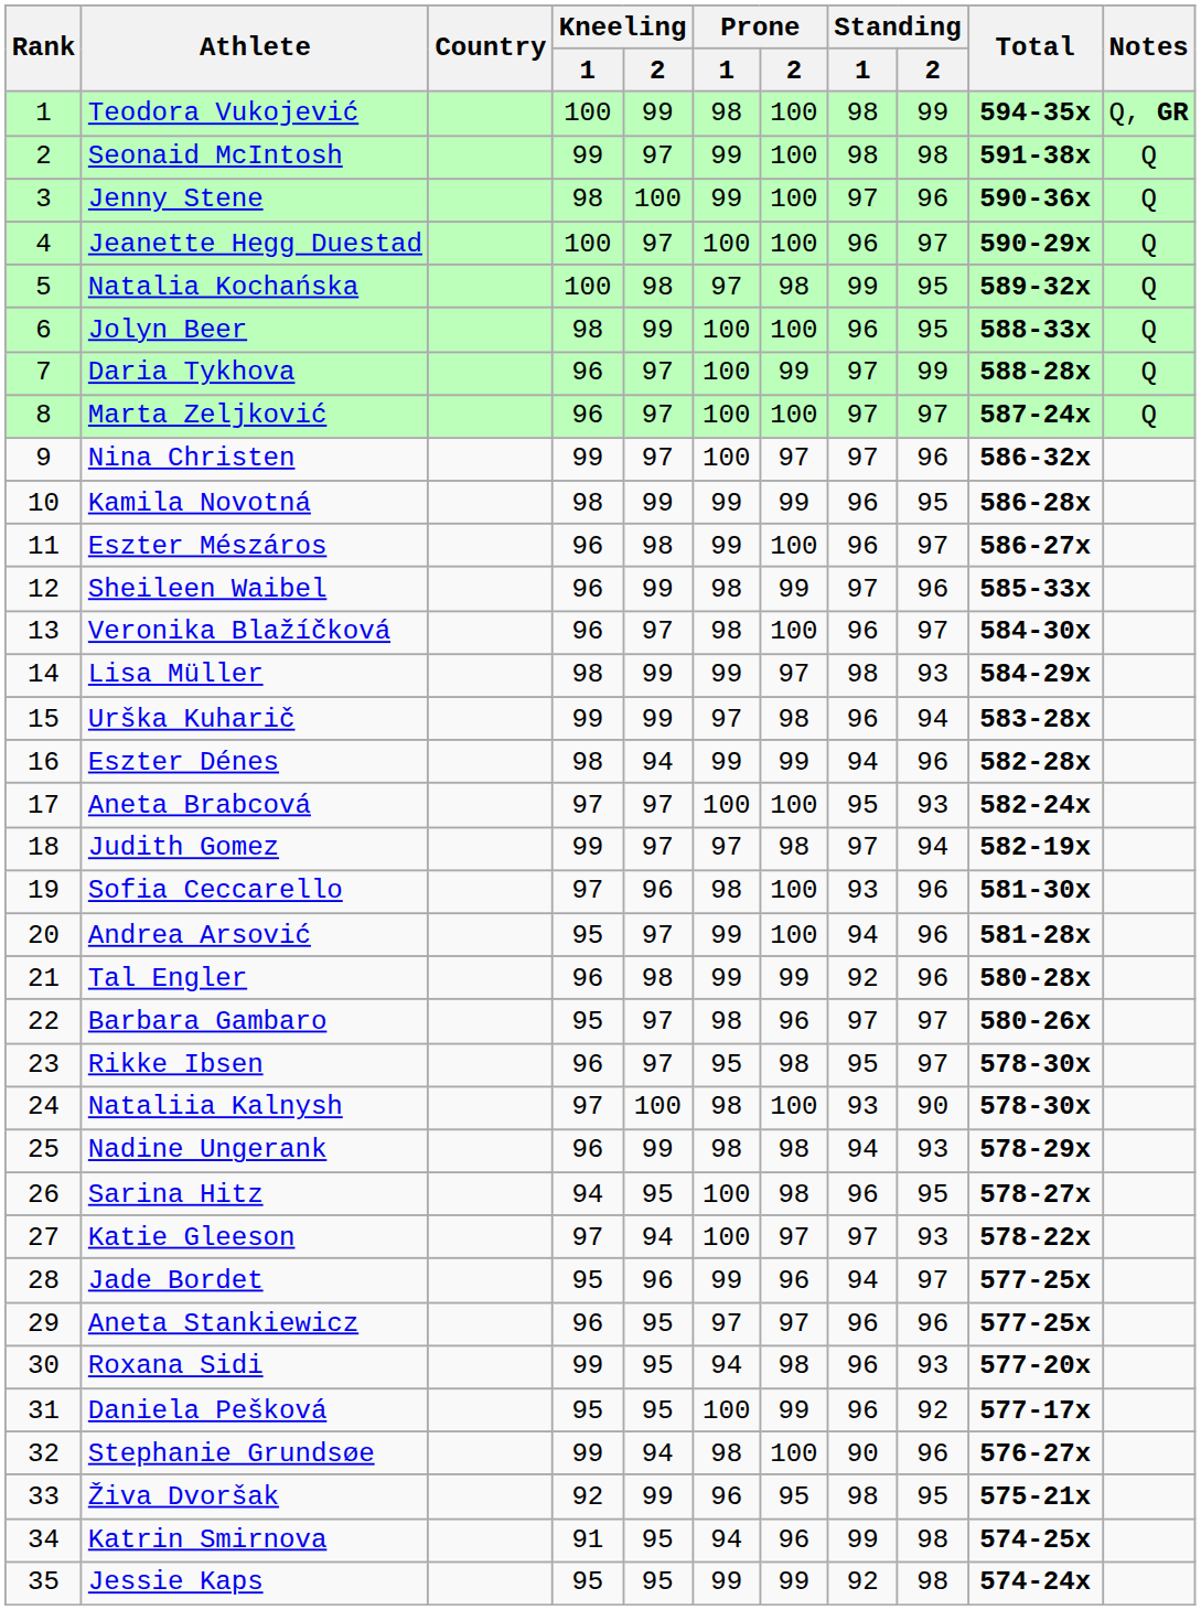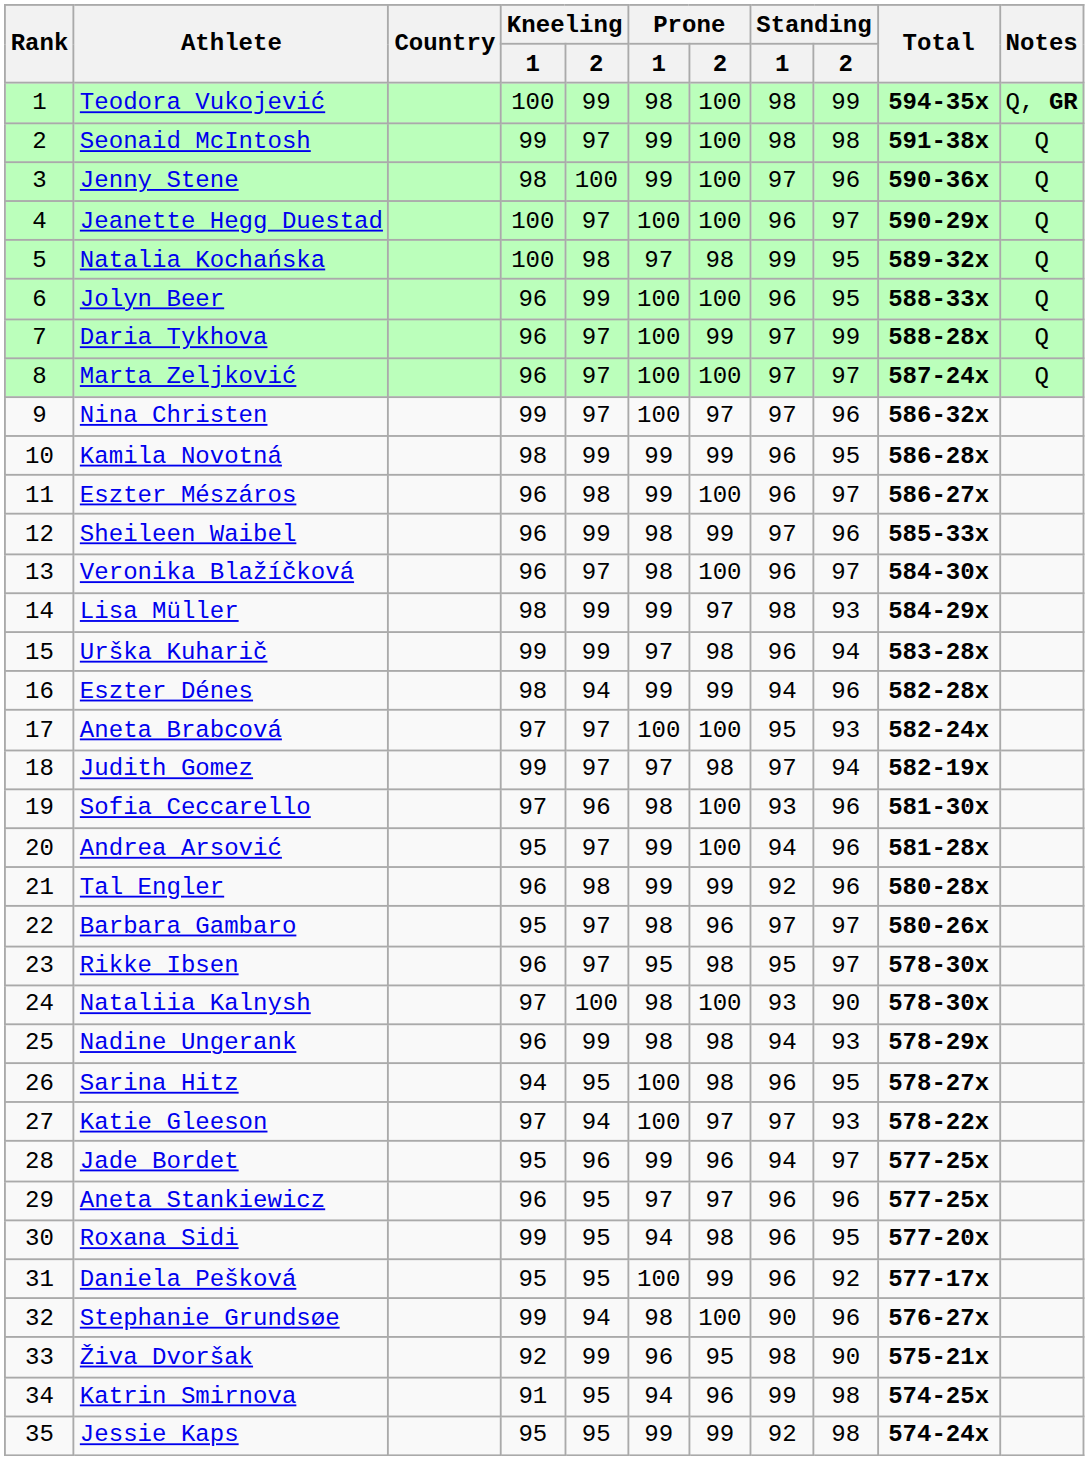 <table class="wikitable sortable" style="text-align:center">
 <tr>
 <th rowspan=2>Rank</th>
 <th rowspan=2>Athlete</th>
 <th rowspan=2>Country</th>
 <th colspan=2 width="60px">Kneeling</th>
 <th colspan=2 width="60px">Prone</th>
 <th colspan=2 width="60px">Standing</th>
 <th rowspan=2 width="60px">Total</th>
 <th rowspan=2 class="unsortable">Notes</th>
 </tr>
 <tr>
 <th>1</th>
 <th>2</th>
 <th>1</th>
 <th>2</th>
 <th>1</th>
 <th>2</th>
 </tr>
 <tr bgcolor=bbffbb>
 <td>1</td>
 <td align=left><a href='#'>Teodora Vukojević</a></td>
 <td align=left></td>
 <td>100</td>
 <td>99</td>
 <td>98</td>
 <td>100</td>
 <td>98</td>
 <td>99</td>
 <td><strong>594-35x</strong></td>
 <td>Q, <strong>GR</strong></td>
 </tr>
 <tr bgcolor=bbffbb>
 <td>2</td>
 <td align=left><a href='#'>Seonaid McIntosh</a></td>
 <td align=left></td>
 <td>99</td>
 <td>97</td>
 <td>99</td>
 <td>100</td>
 <td>98</td>
 <td>98</td>
 <td><strong>591-38x</strong></td>
 <td>Q</td>
 </tr>
 <tr bgcolor=bbffbb>
 <td>3</td>
 <td align=left><a href='#'>Jenny Stene</a></td>
 <td align=left></td>
 <td>98</td>
 <td>100</td>
 <td>99</td>
 <td>100</td>
 <td>97</td>
 <td>96</td>
 <td><strong>590-36x</strong></td>
 <td>Q</td>
 </tr>
 <tr bgcolor=bbffbb>
 <td>4</td>
 <td align=left><a href='#'>Jeanette Hegg Duestad</a></td>
 <td align=left></td>
 <td>100</td>
 <td>97</td>
 <td>100</td>
 <td>100</td>
 <td>96</td>
 <td>97</td>
 <td><strong>590-29x</strong></td>
 <td>Q</td>
 </tr>
 <tr bgcolor=bbffbb>
 <td>5</td>
 <td align=left><a href='#'>Natalia Kochańska</a></td>
 <td align=left></td>
 <td>100</td>
 <td>98</td>
 <td>97</td>
 <td>98</td>
 <td>99</td>
 <td>95</td>
 <td><strong>589-32x</strong></td>
 <td>Q</td>
 </tr>
 <tr bgcolor=bbffbb>
 <td>6</td>
 <td align=left><a href='#'>Jolyn Beer</a></td>
 <td align=left></td>
-<td>98</td>
+<td>96</td>
 <td>99</td>
 <td>100</td>
 <td>100</td>
 <td>96</td>
 <td>95</td>
 <td><strong>588-33x</strong></td>
 <td>Q</td>
 </tr>
 <tr bgcolor=bbffbb>
 <td>7</td>
 <td align=left><a href='#'>Daria Tykhova</a></td>
 <td align=left></td>
 <td>96</td>
 <td>97</td>
 <td>100</td>
 <td>99</td>
 <td>97</td>
 <td>99</td>
 <td><strong>588-28x</strong></td>
 <td>Q</td>
 </tr>
 <tr bgcolor=bbffbb>
 <td>8</td>
 <td align=left><a href='#'>Marta Zeljković</a></td>
 <td align=left></td>
 <td>96</td>
 <td>97</td>
 <td>100</td>
 <td>100</td>
 <td>97</td>
 <td>97</td>
 <td><strong>587-24x</strong></td>
 <td>Q</td>
 </tr>
 <tr>
 <td>9</td>
 <td align=left><a href='#'>Nina Christen</a></td>
 <td align=left></td>
 <td>99</td>
 <td>97</td>
 <td>100</td>
 <td>97</td>
 <td>97</td>
 <td>96</td>
 <td><strong>586-32x</strong></td>
 <td></td>
 </tr>
 <tr>
 <td>10</td>
 <td align=left><a href='#'>Kamila Novotná</a></td>
 <td align=left></td>
 <td>98</td>
 <td>99</td>
 <td>99</td>
 <td>99</td>
 <td>96</td>
 <td>95</td>
 <td><strong>586-28x</strong></td>
 <td></td>
 </tr>
 <tr>
 <td>11</td>
 <td align=left><a href='#'>Eszter Mészáros</a></td>
 <td align=left></td>
 <td>96</td>
 <td>98</td>
 <td>99</td>
 <td>100</td>
 <td>96</td>
 <td>97</td>
 <td><strong>586-27x</strong></td>
 <td></td>
 </tr>
 <tr>
 <td>12</td>
 <td align=left><a href='#'>Sheileen Waibel</a></td>
 <td align=left></td>
 <td>96</td>
 <td>99</td>
 <td>98</td>
 <td>99</td>
 <td>97</td>
 <td>96</td>
 <td><strong>585-33x</strong></td>
 <td></td>
 </tr>
 <tr>
 <td>13</td>
 <td align=left><a href='#'>Veronika Blažíčková</a></td>
 <td align=left></td>
 <td>96</td>
 <td>97</td>
 <td>98</td>
 <td>100</td>
 <td>96</td>
 <td>97</td>
 <td><strong>584-30x</strong></td>
 <td></td>
 </tr>
 <tr>
 <td>14</td>
 <td align=left><a href='#'>Lisa Müller</a></td>
 <td align=left></td>
 <td>98</td>
 <td>99</td>
 <td>99</td>
 <td>97</td>
 <td>98</td>
 <td>93</td>
 <td><strong>584-29x</strong></td>
 <td></td>
 </tr>
 <tr>
 <td>15</td>
 <td align=left><a href='#'>Urška Kuharič</a></td>
 <td align=left></td>
 <td>99</td>
 <td>99</td>
 <td>97</td>
 <td>98</td>
 <td>96</td>
 <td>94</td>
 <td><strong>583-28x</strong></td>
 <td></td>
 </tr>
 <tr>
 <td>16</td>
 <td align=left><a href='#'>Eszter Dénes</a></td>
 <td align=left></td>
 <td>98</td>
 <td>94</td>
 <td>99</td>
 <td>99</td>
 <td>94</td>
 <td>96</td>
 <td><strong>582-28x</strong></td>
 <td></td>
 </tr>
 <tr>
 <td>17</td>
 <td align=left><a href='#'>Aneta Brabcová</a></td>
 <td align=left></td>
 <td>97</td>
 <td>97</td>
 <td>100</td>
 <td>100</td>
 <td>95</td>
 <td>93</td>
 <td><strong>582-24x</strong></td>
 <td></td>
 </tr>
 <tr>
 <td>18</td>
 <td align=left><a href='#'>Judith Gomez</a></td>
 <td align=left></td>
 <td>99</td>
 <td>97</td>
 <td>97</td>
 <td>98</td>
 <td>97</td>
 <td>94</td>
 <td><strong>582-19x</strong></td>
 <td></td>
 </tr>
 <tr>
 <td>19</td>
 <td align=left><a href='#'>Sofia Ceccarello</a></td>
 <td align=left></td>
 <td>97</td>
 <td>96</td>
 <td>98</td>
 <td>100</td>
 <td>93</td>
 <td>96</td>
 <td><strong>581-30x</strong></td>
 <td></td>
 </tr>
 <tr>
 <td>20</td>
 <td align=left><a href='#'>Andrea Arsović</a></td>
 <td align=left></td>
 <td>95</td>
 <td>97</td>
 <td>99</td>
 <td>100</td>
 <td>94</td>
 <td>96</td>
 <td><strong>581-28x</strong></td>
 <td></td>
 </tr>
 <tr>
 <td>21</td>
 <td align=left><a href='#'>Tal Engler</a></td>
 <td align=left></td>
 <td>96</td>
 <td>98</td>
 <td>99</td>
 <td>99</td>
 <td>92</td>
 <td>96</td>
 <td><strong>580-28x</strong></td>
 <td></td>
 </tr>
 <tr>
 <td>22</td>
 <td align=left><a href='#'>Barbara Gambaro</a></td>
 <td align=left></td>
 <td>95</td>
 <td>97</td>
 <td>98</td>
 <td>96</td>
 <td>97</td>
 <td>97</td>
 <td><strong>580-26x</strong></td>
 <td></td>
 </tr>
 <tr>
 <td>23</td>
 <td align=left><a href='#'>Rikke Ibsen</a></td>
 <td align=left></td>
 <td>96</td>
 <td>97</td>
 <td>95</td>
 <td>98</td>
 <td>95</td>
 <td>97</td>
 <td><strong>578-30x</strong></td>
 <td></td>
 </tr>
 <tr>
 <td>24</td>
 <td align=left><a href='#'>Nataliia Kalnysh</a></td>
 <td align=left></td>
 <td>97</td>
 <td>100</td>
 <td>98</td>
 <td>100</td>
 <td>93</td>
 <td>90</td>
 <td><strong>578-30x</strong></td>
 <td></td>
 </tr>
 <tr>
 <td>25</td>
 <td align=left><a href='#'>Nadine Ungerank</a></td>
 <td align=left></td>
 <td>96</td>
 <td>99</td>
 <td>98</td>
 <td>98</td>
 <td>94</td>
 <td>93</td>
 <td><strong>578-29x</strong></td>
 <td></td>
 </tr>
 <tr>
 <td>26</td>
 <td align=left><a href='#'>Sarina Hitz</a></td>
 <td align=left></td>
 <td>94</td>
 <td>95</td>
 <td>100</td>
 <td>98</td>
 <td>96</td>
 <td>95</td>
 <td><strong>578-27x</strong></td>
 <td></td>
 </tr>
 <tr>
 <td>27</td>
 <td align=left><a href='#'>Katie Gleeson</a></td>
 <td align=left></td>
 <td>97</td>
 <td>94</td>
 <td>100</td>
 <td>97</td>
 <td>97</td>
 <td>93</td>
 <td><strong>578-22x</strong></td>
 <td></td>
 </tr>
 <tr>
 <td>28</td>
 <td align=left><a href='#'>Jade Bordet</a></td>
 <td align=left></td>
 <td>95</td>
 <td>96</td>
 <td>99</td>
 <td>96</td>
 <td>94</td>
 <td>97</td>
 <td><strong>577-25x</strong></td>
 <td></td>
 </tr>
 <tr>
 <td>29</td>
 <td align=left><a href='#'>Aneta Stankiewicz</a></td>
 <td align=left></td>
 <td>96</td>
 <td>95</td>
 <td>97</td>
 <td>97</td>
 <td>96</td>
 <td>96</td>
 <td><strong>577-25x</strong></td>
 <td></td>
 </tr>
 <tr>
 <td>30</td>
 <td align=left><a href='#'>Roxana Sidi</a></td>
 <td align=left></td>
 <td>99</td>
 <td>95</td>
 <td>94</td>
 <td>98</td>
 <td>96</td>
-<td>93</td>
+<td>95</td>
 <td><strong>577-20x</strong></td>
 <td></td>
 </tr>
 <tr>
 <td>31</td>
 <td align=left><a href='#'>Daniela Pešková</a></td>
 <td align=left></td>
 <td>95</td>
 <td>95</td>
 <td>100</td>
 <td>99</td>
 <td>96</td>
 <td>92</td>
 <td><strong>577-17x</strong></td>
 <td></td>
 </tr>
 <tr>
 <td>32</td>
 <td align=left><a href='#'>Stephanie Grundsøe</a></td>
 <td align=left></td>
 <td>99</td>
 <td>94</td>
 <td>98</td>
 <td>100</td>
 <td>90</td>
 <td>96</td>
 <td><strong>576-27x</strong></td>
 <td></td>
 </tr>
 <tr>
 <td>33</td>
 <td align=left><a href='#'>Živa Dvoršak</a></td>
 <td align=left></td>
 <td>92</td>
 <td>99</td>
 <td>96</td>
 <td>95</td>
 <td>98</td>
-<td>95</td>
+<td>90</td>
 <td><strong>575-21x</strong></td>
 <td></td>
 </tr>
 <tr>
 <td>34</td>
 <td align=left><a href='#'>Katrin Smirnova</a></td>
 <td align=left></td>
 <td>91</td>
 <td>95</td>
 <td>94</td>
 <td>96</td>
 <td>99</td>
 <td>98</td>
 <td><strong>574-25x</strong></td>
 <td></td>
 </tr>
 <tr>
 <td>35</td>
 <td align=left><a href='#'>Jessie Kaps</a></td>
 <td align=left></td>
 <td>95</td>
 <td>95</td>
 <td>99</td>
 <td>99</td>
 <td>92</td>
 <td>98</td>
 <td><strong>574-24x</strong></td>
 <td></td>
 </tr>
 </table>
